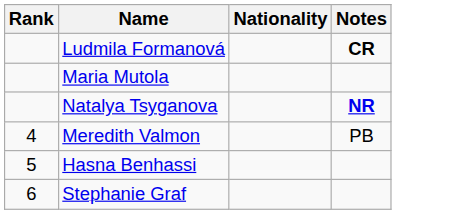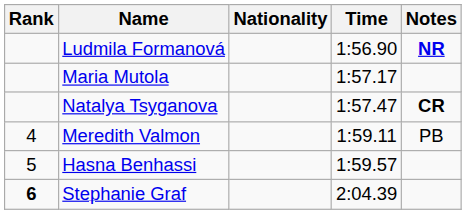 <table class="wikitable sortable" style="text-align:center">
 <tr>
 <th>Rank</th>
 <th>Name</th>
 <th>Nationality</th>
+<th>Time</th>
 <th>Notes</th>
 </tr>
 <tr>
 <td></td>
 <td align="left"><a href='#'>Ludmila Formanová</a></td>
 <td align=left></td>
-<td><strong>CR</strong></td>
+<td>1:56.90</td>
+<td><strong><a href='#'>NR</a></strong></td>
 </tr>
 <tr>
 <td></td>
 <td align="left"><a href='#'>Maria Mutola</a></td>
 <td align=left></td>
+<td>1:57.17</td>
 <td></td>
 </tr>
 <tr>
 <td></td>
 <td align="left"><a href='#'>Natalya Tsyganova</a></td>
 <td align=left></td>
-<td><strong><a href='#'>NR</a></strong></td>
+<td>1:57.47</td>
+<td><strong>CR</strong></td>
 </tr>
 <tr>
 <td>4</td>
 <td align="left"><a href='#'>Meredith Valmon</a></td>
 <td align=left></td>
+<td>1:59.11</td>
 <td>PB</td>
 </tr>
 <tr>
 <td>5</td>
 <td align="left"><a href='#'>Hasna Benhassi</a></td>
 <td align=left></td>
+<td>1:59.57</td>
 <td></td>
 </tr>
 <tr>
-<td>6</td>
+<td><strong>6</strong></td>
 <td align="left"><a href='#'>Stephanie Graf</a></td>
 <td align=left></td>
+<td>2:04.39</td>
 <td></td>
 </tr>
 </table>
